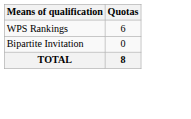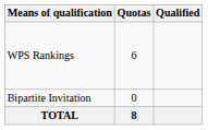 <table class = "wikitable">
 <tr>
 <th>Means of qualification</th>
 <th>Quotas</th>
+<th>Qualified</th>
 </tr>
 <tr>
 <td>WPS Rankings</td>
 <td align="center">6</td>
+<td><br><br><br><br><br></td>
 </tr>
 <tr>
 <td>Bipartite Invitation</td>
 <td align="center">0</td>
+<td></td>
 </tr>
 <tr>
 <th>TOTAL</th>
 <th>8</th>
+<th></th>
 </tr>
 </table>
